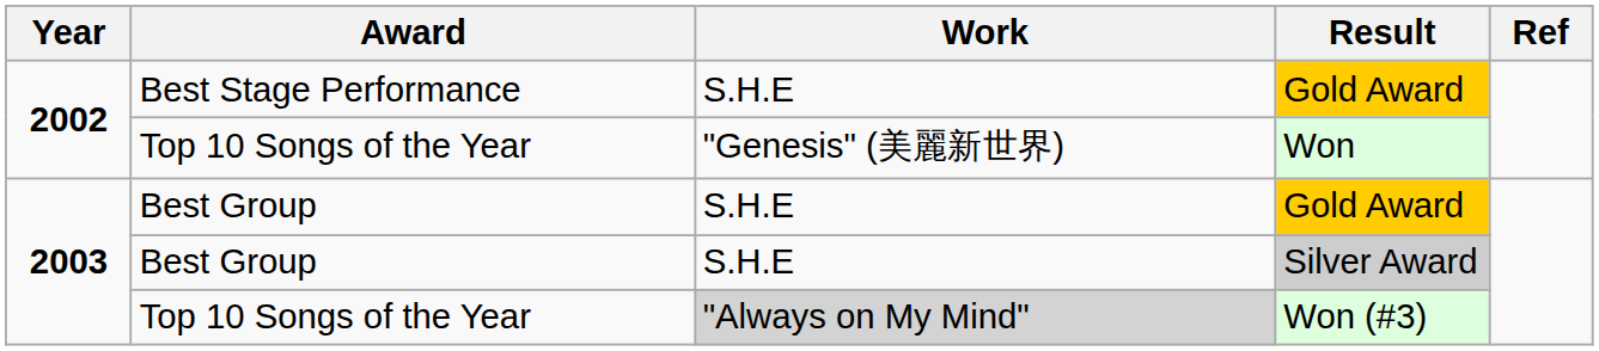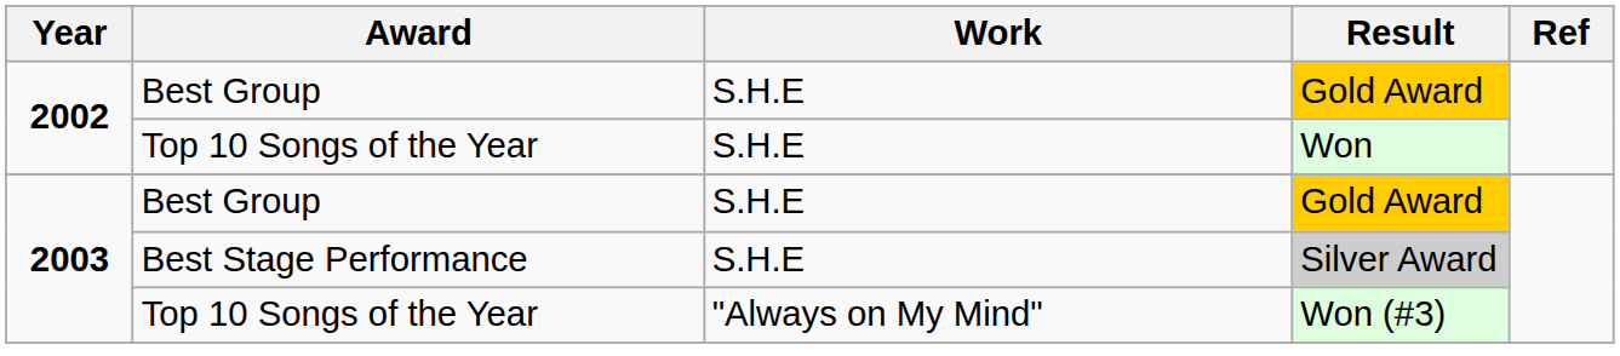 <table class="wikitable">
 <tr>
 <th width="50">Year</th>
 <th width="250">Award</th>
 <th width="258">Work</th>
 <th width="90">Result</th>
 <th width="40">Ref</th>
 </tr>
 <tr>
 <td rowspan="2" align="center"><strong>2002</strong></td>
-<td>Best Stage Performance</td>
+<td>Best Group</td>
 <td>S.H.E</td>
 <td style="background: #FFCC00"><div>Gold Award</div></td>
 <td rowspan="2" align="center"></td>
 </tr>
 <tr>
 <td>Top 10 Songs of the Year</td>
-<td>"Genesis" (美麗新世界)</td>
+<td>S.H.E</td>
 <td style="background: #ddffdd"><div>Won</div></td>
 </tr>
 <tr>
 <td rowspan="3" align="center"><strong>2003</strong></td>
 <td>Best Group</td>
 <td>S.H.E</td>
 <td style="background: #FFCC00"><div>Gold Award</div></td>
 <td rowspan="3" align="center"></td>
 </tr>
 <tr>
-<td>Best Group</td>
+<td>Best Stage Performance</td>
 <td>S.H.E</td>
 <td style="background: #cdcdcd"><div>Silver Award</div></td>
 </tr>
 <tr>
 <td>Top 10 Songs of the Year</td>
-<td style="background: lightgrey;">"Always on My Mind"</td>
+<td>"Always on My Mind"</td>
 <td style="background: #ddffdd"><div>Won (#3)</div></td>
 </tr>
 </table>
